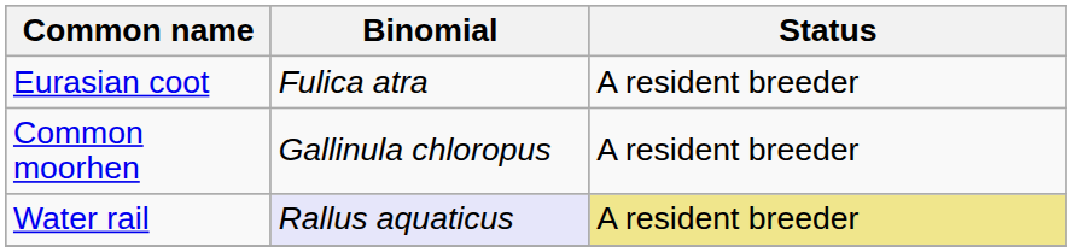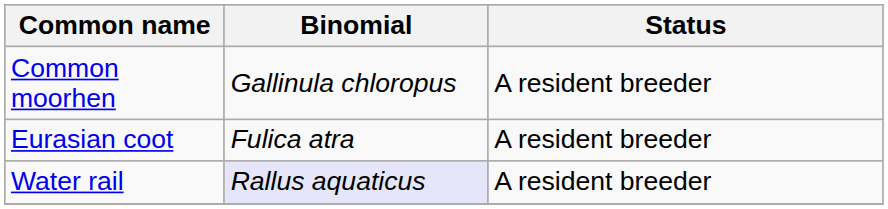 <table width=60% class="wikitable">
 <tr>
 <th width=25%>Common name</th>
 <th width=30%>Binomial</th>
 <th width=45%>Status</th>
 </tr>
 <tr>
+<td><a href='#'>Common moorhen</a></td>
+<td><em>Gallinula chloropus</em></td>
+<td>A resident breeder</td>
+</tr>
+<tr>
 <td><a href='#'>Eurasian coot</a></td>
 <td><em>Fulica atra</em></td>
 <td>A resident breeder</td>
 </tr>
 <tr>
-<td><a href='#'>Common moorhen</a></td>
-<td><em>Gallinula chloropus</em></td>
-<td>A resident breeder</td>
-</tr>
-<tr>
 <td><a href='#'>Water rail</a></td>
 <td style="background: lavender;"><em>Rallus aquaticus</em></td>
-<td style="background: khaki;">A resident breeder</td>
+<td>A resident breeder</td>
 </tr>
 <tr>
 </tr>
 </table>
